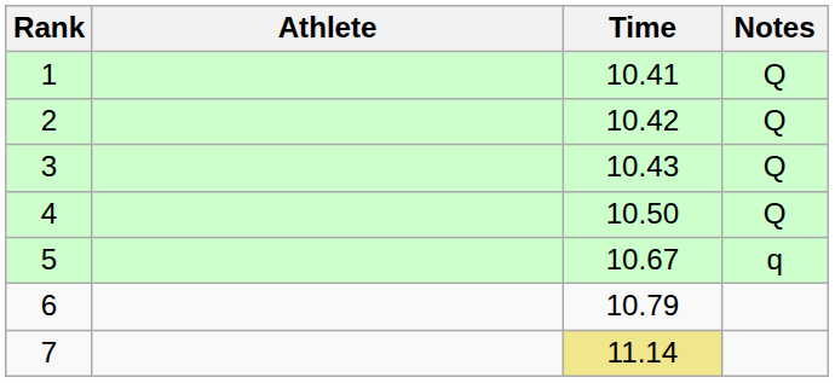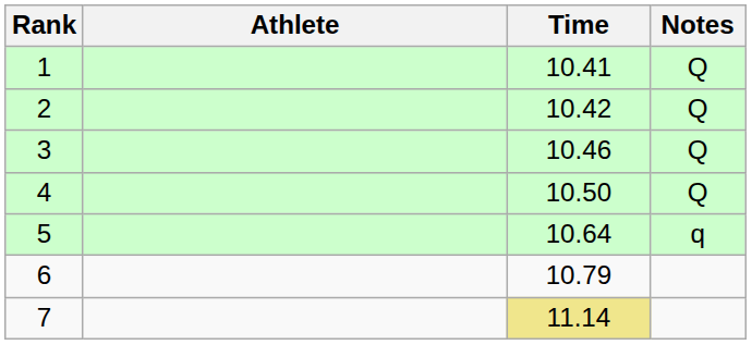 <table class="wikitable" style="text-align:center">
 <tr>
 <th width=40>Rank</th>
 <th width=250>Athlete</th>
 <th width=80>Time</th>
 <th width=50>Notes</th>
 </tr>
 <tr bgcolor="ccffcc">
 <td>1</td>
 <td align=left></td>
 <td>10.41</td>
 <td>Q</td>
 </tr>
 <tr bgcolor="ccffcc">
 <td>2</td>
 <td align=left></td>
 <td>10.42</td>
 <td>Q</td>
 </tr>
 <tr bgcolor="ccffcc">
 <td>3</td>
 <td align=left></td>
-<td>10.43</td>
+<td>10.46</td>
 <td>Q</td>
 </tr>
 <tr bgcolor="ccffcc">
 <td>4</td>
 <td align=left></td>
 <td>10.50</td>
 <td>Q</td>
 </tr>
 <tr bgcolor="ccffcc">
 <td>5</td>
 <td align=left></td>
-<td>10.67</td>
+<td>10.64</td>
 <td>q</td>
 </tr>
 <tr>
 <td>6</td>
 <td align=left></td>
 <td>10.79</td>
 <td></td>
 </tr>
 <tr>
 <td>7</td>
 <td align=left></td>
 <td style="background: khaki;">11.14</td>
 <td></td>
 </tr>
 </table>
